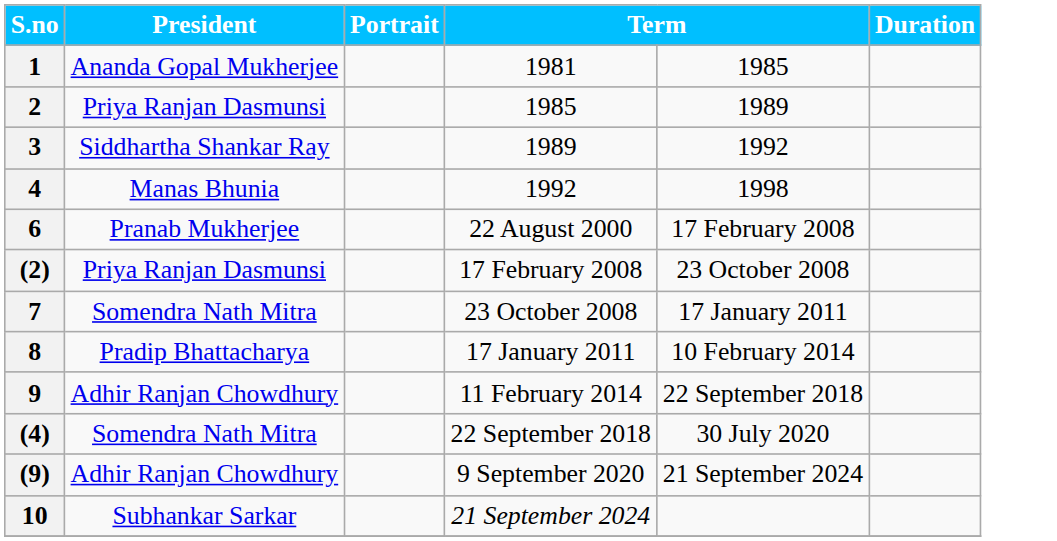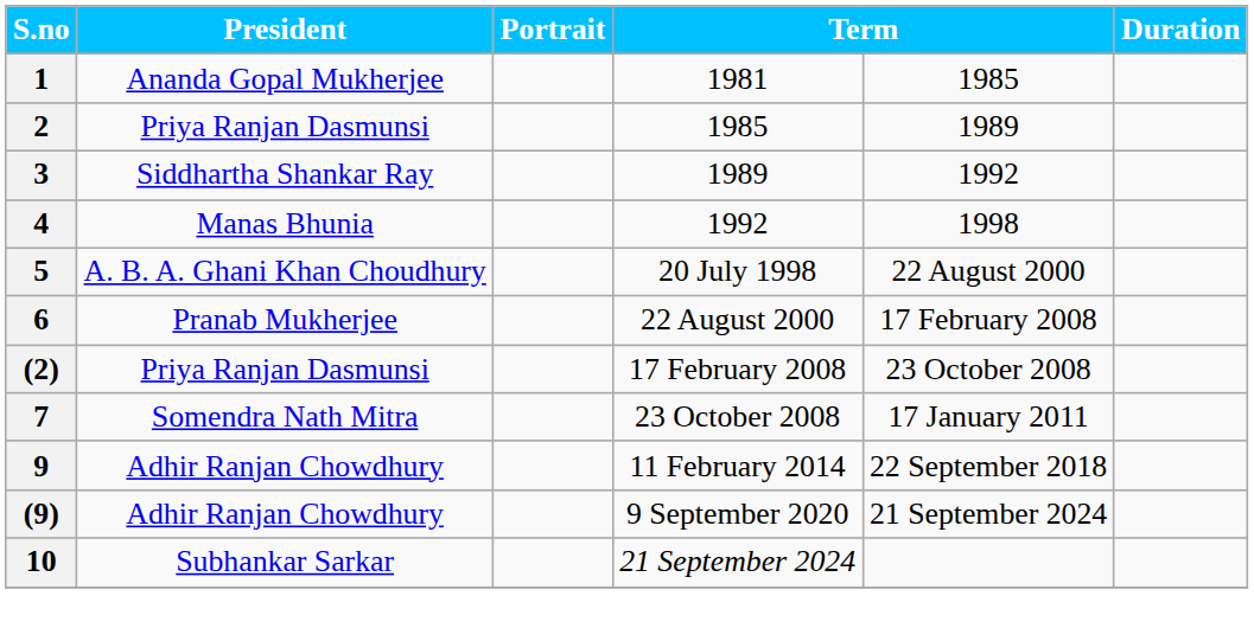 <table class="wikitable sortable" style="text-align:center;">
 <tr>
 <th Style="background-color:#00BFFF; color:white">S.no</th>
 <th Style="background-color:#00BFFF; color:white">President</th>
 <th Style="background-color:#00BFFF; color:white">Portrait</th>
 <th Style="background-color:#00BFFF; color:white" colspan=2>Term</th>
 <th Style="background-color:#00BFFF; color:white">Duration</th>
 </tr>
 <tr>
 <th>1</th>
 <td><a href='#'>Ananda Gopal Mukherjee</a></td>
 <td></td>
 <td>1981</td>
 <td>1985</td>
 <td><strong></strong></td>
 </tr>
 <tr>
 <th>2</th>
 <td><a href='#'>Priya Ranjan Dasmunsi</a></td>
 <td></td>
 <td>1985</td>
 <td>1989</td>
 <td><strong></strong></td>
 </tr>
 <tr>
 <th>3</th>
 <td><a href='#'>Siddhartha Shankar Ray</a></td>
 <td></td>
 <td>1989</td>
 <td>1992</td>
 <td><strong></strong></td>
 </tr>
 <tr>
 <th>4</th>
 <td><a href='#'>Manas Bhunia</a></td>
 <td></td>
 <td>1992</td>
 <td>1998</td>
 <td><strong></strong></td>
 </tr>
 <tr>
+<th>5</th>
+<td><a href='#'>A. B. A. Ghani Khan Choudhury</a></td>
+<td></td>
+<td>20 July 1998</td>
+<td>22 August 2000</td>
+<td><strong></strong></td>
+</tr>
+<tr>
 <th>6</th>
 <td><a href='#'>Pranab Mukherjee</a></td>
 <td></td>
 <td>22 August 2000</td>
 <td>17 February 2008</td>
 <td><strong></strong></td>
 </tr>
 <tr>
 <th>(2)</th>
 <td><a href='#'>Priya Ranjan Dasmunsi</a></td>
 <td></td>
 <td>17 February 2008</td>
 <td>23 October 2008</td>
 <td><strong></strong></td>
 </tr>
 <tr>
 <th>7</th>
 <td><a href='#'>Somendra Nath Mitra</a></td>
 <td></td>
 <td>23 October 2008</td>
 <td>17 January 2011</td>
 <td><strong></strong></td>
 </tr>
 <tr>
-<th>8</th>
-<td><a href='#'>Pradip Bhattacharya</a></td>
-<td></td>
-<td>17 January 2011</td>
-<td>10 February 2014</td>
-<td><strong></strong></td>
-</tr>
-<tr>
 <th>9</th>
 <td><a href='#'>Adhir Ranjan Chowdhury</a></td>
 <td></td>
 <td>11 February 2014</td>
 <td>22 September 2018</td>
-<td><strong></strong></td>
-</tr>
-<tr>
-<th>(4)</th>
-<td><a href='#'>Somendra Nath Mitra</a></td>
-<td></td>
-<td>22 September 2018</td>
-<td>30 July 2020</td>
 <td><strong></strong></td>
 </tr>
 <tr>
 <th>(9)</th>
 <td><a href='#'>Adhir Ranjan Chowdhury</a></td>
 <td></td>
 <td>9 September 2020</td>
 <td>21 September 2024</td>
 <td><strong></strong></td>
 </tr>
 <tr>
 <th>10</th>
 <td><a href='#'>Subhankar Sarkar</a></td>
 <td><br></td>
 <td><em>21 September 2024</em></td>
 <td></td>
 <td><strong></strong></td>
 </tr>
 <tr>
 </tr>
 </table>
